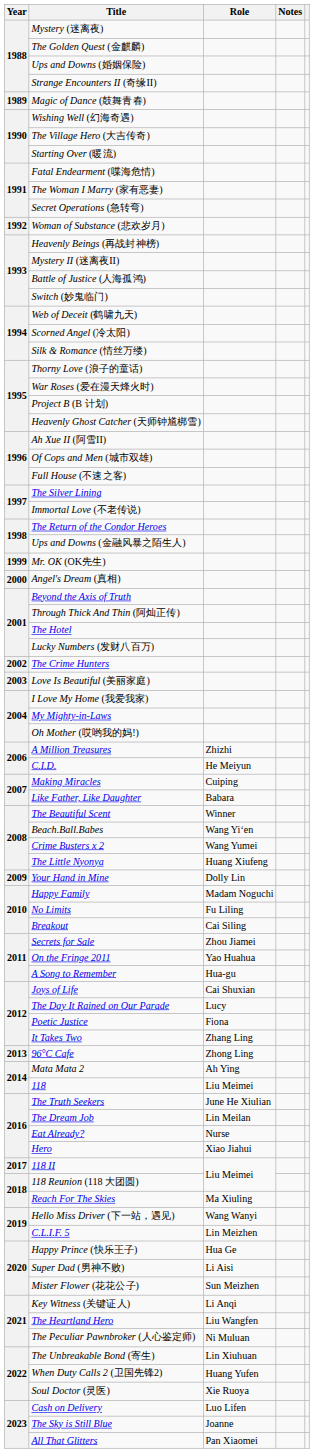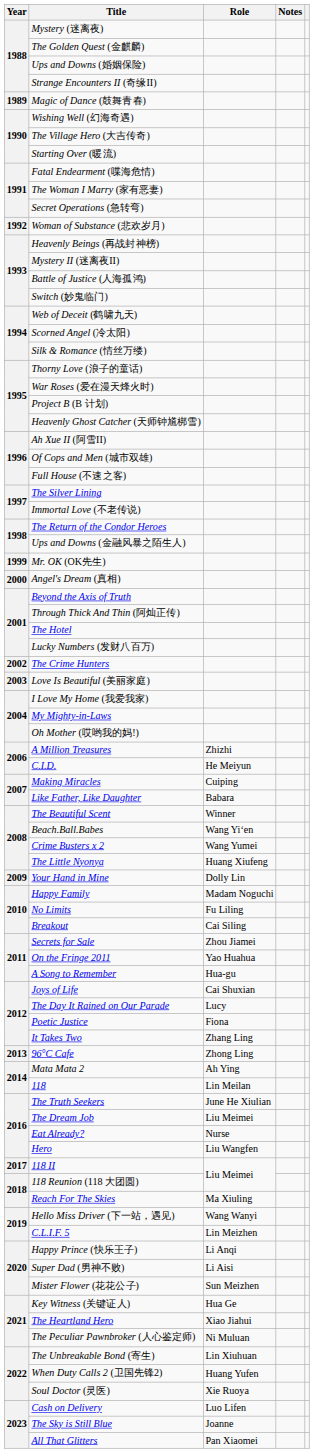 <table class="wikitable sortable plainrowheaders">
 <tr>
 <th scope="col">Year</th>
 <th scope="col">Title</th>
 <th scope="col">Role</th>
 <th scope="col" class="unsortable">Notes</th>
 <th scope="col" class="unsortable"></th>
 </tr>
 <tr>
 <th scope="row" rowspan="4">1988</th>
 <td><em>Mystery</em> (迷离夜)</td>
 <td></td>
 <td></td>
 <td></td>
 </tr>
 <tr>
 <td><em>The Golden Quest</em> (金麒麟)</td>
 <td></td>
 <td></td>
 <td></td>
 </tr>
 <tr>
 <td><em>Ups and Downs</em> (婚姻保险)</td>
 <td></td>
 <td></td>
 <td></td>
 </tr>
 <tr>
 <td><em>Strange Encounters II</em> (奇缘II)</td>
 <td></td>
 <td></td>
 <td></td>
 </tr>
 <tr>
 <th scope="row">1989</th>
 <td><em>Magic of Dance</em> (鼓舞青春)</td>
 <td></td>
 <td></td>
 <td></td>
 </tr>
 <tr>
 <th scope="row" rowspan="3">1990</th>
 <td><em>Wishing Well</em> (幻海奇遇)</td>
 <td></td>
 <td></td>
 <td></td>
 </tr>
 <tr>
 <td><em>The Village Hero</em> (大吉传奇)</td>
 <td></td>
 <td></td>
 <td></td>
 </tr>
 <tr>
 <td><em>Starting Over</em> (暖流)</td>
 <td></td>
 <td></td>
 <td></td>
 </tr>
 <tr>
 <th scope="row" rowspan="3">1991</th>
 <td><em>Fatal Endearment</em> (喋海危情)</td>
 <td></td>
 <td></td>
 <td></td>
 </tr>
 <tr>
 <td><em>The Woman I Marry</em> (家有恶妻)</td>
 <td></td>
 <td></td>
 <td></td>
 </tr>
 <tr>
 <td><em>Secret Operations</em> (急转弯)</td>
 <td></td>
 <td></td>
 <td></td>
 </tr>
 <tr>
 <th scope="row">1992</th>
 <td><em>Woman of Substance</em> (悲欢岁月)</td>
 <td></td>
 <td></td>
 <td></td>
 </tr>
 <tr>
 <th scope="row" rowspan="4">1993</th>
 <td><em>Heavenly Beings</em> (再战封神榜)</td>
 <td></td>
 <td></td>
 <td></td>
 </tr>
 <tr>
 <td><em>Mystery II</em> (迷离夜II)</td>
 <td></td>
 <td></td>
 <td></td>
 </tr>
 <tr>
 <td><em>Battle of Justice</em> (人海孤鸿)</td>
 <td></td>
 <td></td>
 <td></td>
 </tr>
 <tr>
 <td><em>Switch</em>  (妙鬼临门)</td>
 <td></td>
 <td></td>
 <td></td>
 </tr>
 <tr>
 <th scope="row" rowspan="3">1994</th>
 <td><em>Web of Deceit</em> (鹤啸九天)</td>
 <td></td>
 <td></td>
 <td></td>
 </tr>
 <tr>
 <td><em>Scorned Angel</em> (冷太阳)</td>
 <td></td>
 <td></td>
 <td></td>
 </tr>
 <tr>
 <td><em>Silk & Romance</em> (情丝万缕)</td>
 <td></td>
 <td></td>
 <td></td>
 </tr>
 <tr>
 <th scope="row" rowspan="4">1995</th>
 <td><em>Thorny Love</em> (浪子的童话)</td>
 <td></td>
 <td></td>
 <td></td>
 </tr>
 <tr>
 <td><em>War Roses</em> (爱在漫天烽火时)</td>
 <td></td>
 <td></td>
 <td></td>
 </tr>
 <tr>
 <td><em>Project B</em> (B 计划)</td>
 <td></td>
 <td></td>
 <td></td>
 </tr>
 <tr>
 <td><em>Heavenly Ghost Catcher</em> (天师钟馗梆雪)</td>
 <td></td>
 <td></td>
 <td></td>
 </tr>
 <tr>
 <th scope="row" rowspan="3">1996</th>
 <td><em>Ah Xue II</em> (阿雪II)</td>
 <td></td>
 <td></td>
 <td></td>
 </tr>
 <tr>
 <td><em>Of Cops and Men</em> (城市双雄)</td>
 <td></td>
 <td></td>
 <td></td>
 </tr>
 <tr>
 <td><em>Full House</em> (不速之客)</td>
 <td></td>
 <td></td>
 <td></td>
 </tr>
 <tr>
 <th scope="row" rowspan="2">1997</th>
 <td><em><a href='#'>The Silver Lining</a></em></td>
 <td></td>
 <td></td>
 <td></td>
 </tr>
 <tr>
 <td><em>Immortal Love</em> (不老传说)</td>
 <td></td>
 <td></td>
 <td></td>
 </tr>
 <tr>
 <th scope="row" rowspan="2">1998</th>
 <td><em><a href='#'>The Return of the Condor Heroes</a></em></td>
 <td></td>
 <td></td>
 <td></td>
 </tr>
 <tr>
 <td><em>Ups and Downs</em> (金融风暴之陌生人)</td>
 <td></td>
 <td></td>
 <td></td>
 </tr>
 <tr>
 <th scope="row">1999</th>
 <td><em>Mr. OK</em> (OK先生)</td>
 <td></td>
 <td></td>
 <td></td>
 </tr>
 <tr>
 <th scope="row">2000</th>
 <td><em>Angel's Dream</em> (真相)</td>
 <td></td>
 <td></td>
 <td></td>
 </tr>
 <tr>
 <th scope="row" rowspan="4">2001</th>
 <td><em><a href='#'>Beyond the Axis of Truth</a></em></td>
 <td></td>
 <td></td>
 <td></td>
 </tr>
 <tr>
 <td><em>Through Thick And Thin</em> (阿灿正传)</td>
 <td></td>
 <td></td>
 <td></td>
 </tr>
 <tr>
 <td><em><a href='#'>The Hotel</a></em></td>
 <td></td>
 <td></td>
 <td></td>
 </tr>
 <tr>
 <td><em>Lucky Numbers</em> (发财八百万)</td>
 <td></td>
 <td></td>
 <td></td>
 </tr>
 <tr>
 <th scope="row">2002</th>
 <td><em><a href='#'>The Crime Hunters</a></em></td>
 <td></td>
 <td></td>
 <td></td>
 </tr>
 <tr>
 <th scope="row">2003</th>
 <td><em>Love Is Beautiful</em> (美丽家庭)</td>
 <td></td>
 <td></td>
 <td></td>
 </tr>
 <tr>
 <th scope="row" rowspan="3">2004</th>
 <td><em>I Love My Home</em> (我爱我家)</td>
 <td></td>
 <td></td>
 <td></td>
 </tr>
 <tr>
 <td><em><a href='#'>My Mighty-in-Laws</a></em></td>
 <td></td>
 <td></td>
 <td></td>
 </tr>
 <tr>
 <td><em>Oh Mother</em> (哎哟我的妈!)</td>
 <td></td>
 <td></td>
 <td></td>
 </tr>
 <tr>
 <th scope="row" rowspan="2">2006</th>
 <td><em><a href='#'>A Million Treasures</a></em></td>
 <td>Zhizhi</td>
 <td></td>
 <td></td>
 </tr>
 <tr>
 <td><em><a href='#'>C.I.D.</a></em></td>
 <td>He Meiyun</td>
 <td></td>
 <td></td>
 </tr>
 <tr>
 <th scope="row" rowspan="2">2007</th>
 <td><em><a href='#'>Making Miracles</a></em></td>
 <td>Cuiping</td>
 <td></td>
 <td></td>
 </tr>
 <tr>
 <td><em><a href='#'>Like Father, Like Daughter</a></em></td>
 <td>Babara</td>
 <td></td>
 <td></td>
 </tr>
 <tr>
 <th scope="row" rowspan="4">2008</th>
 <td><em><a href='#'>The Beautiful Scent</a></em></td>
 <td>Winner</td>
 <td></td>
 <td></td>
 </tr>
 <tr>
 <td><em>Beach.Ball.Babes</em></td>
 <td>Wang Yi‘en</td>
 <td></td>
 <td></td>
 </tr>
 <tr>
 <td><em><a href='#'>Crime Busters x 2</a></em></td>
 <td>Wang Yumei</td>
 <td></td>
 <td></td>
 </tr>
 <tr>
 <td><em><a href='#'>The Little Nyonya</a></em></td>
 <td>Huang Xiufeng</td>
 <td></td>
 <td></td>
 </tr>
 <tr>
 <th scope="row" rowspan="1">2009</th>
 <td><em><a href='#'>Your Hand in Mine</a></em></td>
 <td>Dolly Lin</td>
 <td></td>
 <td></td>
 </tr>
 <tr>
 <th scope="row" rowspan="3">2010</th>
 <td><em><a href='#'>Happy Family</a></em></td>
 <td>Madam Noguchi</td>
 <td></td>
 <td></td>
 </tr>
 <tr>
 <td><em><a href='#'>No Limits</a></em></td>
 <td>Fu Liling</td>
 <td></td>
 <td></td>
 </tr>
 <tr>
 <td><em><a href='#'>Breakout</a></em></td>
 <td>Cai Siling</td>
 <td></td>
 <td></td>
 </tr>
 <tr>
 <th scope="row" rowspan="3">2011</th>
 <td><em><a href='#'>Secrets for Sale</a></em></td>
 <td>Zhou Jiamei</td>
 <td></td>
 <td></td>
 </tr>
 <tr>
 <td><em><a href='#'>On the Fringe 2011</a></em></td>
 <td>Yao Huahua</td>
 <td></td>
 <td></td>
 </tr>
 <tr>
 <td><em><a href='#'>A Song to Remember</a></em></td>
 <td>Hua-gu</td>
 <td></td>
 <td></td>
 </tr>
 <tr>
 <th scope="row" rowspan="4">2012</th>
 <td><em><a href='#'>Joys of Life</a></em></td>
 <td>Cai Shuxian</td>
 <td></td>
 <td></td>
 </tr>
 <tr>
 <td><em><a href='#'>The Day It Rained on Our Parade</a></em></td>
 <td>Lucy</td>
 <td></td>
 <td></td>
 </tr>
 <tr>
 <td><em><a href='#'>Poetic Justice</a></em></td>
 <td>Fiona</td>
 <td></td>
 <td></td>
 </tr>
 <tr>
 <td><em><a href='#'>It Takes Two</a></em></td>
 <td>Zhang Ling</td>
 <td></td>
 <td></td>
 </tr>
 <tr>
 <th scope="row" rowspan="1">2013</th>
 <td><em><a href='#'>96°C Cafe</a></em></td>
 <td>Zhong Ling</td>
 <td></td>
 <td></td>
 </tr>
 <tr>
 <th scope="row" rowspan="2">2014</th>
 <td><em>Mata Mata 2</em></td>
 <td>Ah Ying</td>
 <td></td>
 <td></td>
 </tr>
 <tr>
 <td><em><a href='#'>118</a></em></td>
-<td>Liu Meimei</td>
+<td>Lin Meilan</td>
 <td></td>
 <td></td>
 </tr>
 <tr>
 <th scope="row" rowspan="4">2016</th>
 <td><em><a href='#'>The Truth Seekers</a></em></td>
 <td>June He Xiulian</td>
 <td></td>
 <td></td>
 </tr>
 <tr>
 <td><em><a href='#'>The Dream Job</a></em></td>
-<td>Lin Meilan</td>
+<td>Liu Meimei</td>
 <td></td>
 <td></td>
 </tr>
 <tr>
 <td><em><a href='#'>Eat Already?</a></em></td>
 <td>Nurse</td>
 <td></td>
 <td></td>
 </tr>
 <tr>
 <td><em><a href='#'>Hero</a></em></td>
-<td>Xiao Jiahui</td>
+<td>Liu Wangfen</td>
 <td></td>
 <td></td>
 </tr>
 <tr>
 <th scope="row">2017</th>
 <td><em><a href='#'>118 II</a></em></td>
 <td rowspan="2">Liu Meimei</td>
 <td></td>
 <td></td>
 </tr>
 <tr>
 <th scope="row" rowspan="2">2018</th>
 <td><em>118 Reunion</em>  (118 大团圆)</td>
 <td></td>
 <td></td>
 </tr>
 <tr>
 <td><em><a href='#'>Reach For The Skies</a></em></td>
 <td>Ma Xiuling</td>
 <td></td>
 <td></td>
 </tr>
 <tr>
 <th scope="row" rowspan="2">2019</th>
 <td><em>Hello Miss Driver</em> (下一站，遇见)</td>
 <td>Wang Wanyi</td>
 <td></td>
 <td></td>
 </tr>
 <tr>
 <td><em><a href='#'>C.L.I.F. 5</a></em></td>
 <td>Lin Meizhen</td>
 <td></td>
 <td></td>
 </tr>
 <tr>
 <th scope="row" rowspan="3">2020</th>
 <td><em>Happy Prince</em> (快乐王子)</td>
-<td>Hua Ge</td>
+<td>Li Anqi</td>
 <td></td>
 <td></td>
 </tr>
 <tr>
 <td><em>Super Dad</em> (男神不败)</td>
 <td>Li Aisi</td>
 <td></td>
 <td></td>
 </tr>
 <tr>
 <td><em>Mister Flower</em> (花花公子)</td>
 <td>Sun Meizhen</td>
 <td></td>
 <td></td>
 </tr>
 <tr>
 <th scope="row" rowspan="3">2021</th>
 <td><em>Key Witness</em> (关键证人)</td>
-<td>Li Anqi</td>
+<td>Hua Ge</td>
 <td></td>
 <td></td>
 </tr>
 <tr>
 <td><em><a href='#'>The Heartland Hero</a></em></td>
-<td>Liu Wangfen</td>
+<td>Xiao Jiahui</td>
 <td></td>
 <td></td>
 </tr>
 <tr>
 <td><em>The Peculiar Pawnbroker</em> (人心鉴定师)</td>
 <td>Ni Muluan</td>
 <td></td>
 <td></td>
 </tr>
 <tr>
 <th scope="row" rowspan="3">2022</th>
 <td><em>The Unbreakable Bond</em> (寄生)</td>
 <td>Lin Xiuhuan</td>
 <td></td>
 <td></td>
 </tr>
 <tr>
 <td><em>When Duty Calls 2 </em> (卫国先锋2)</td>
 <td>Huang Yufen</td>
 <td></td>
 <td></td>
 </tr>
 <tr>
 <td><em>Soul Doctor</em> (灵医)</td>
 <td>Xie Ruoya</td>
 <td></td>
 <td></td>
 </tr>
 <tr>
 <th scope="row" rowspan="3">2023</th>
 <td><em><a href='#'>Cash on Delivery</a></em></td>
 <td>Luo Lifen</td>
 <td></td>
 <td></td>
 </tr>
 <tr>
 <td><em><a href='#'>The Sky is Still Blue</a></em></td>
 <td>Joanne</td>
 <td></td>
 <td></td>
 </tr>
 <tr>
 <td><em><a href='#'>All That Glitters</a></em></td>
 <td>Pan Xiaomei</td>
 <td></td>
 <td></td>
 </tr>
 </table>
